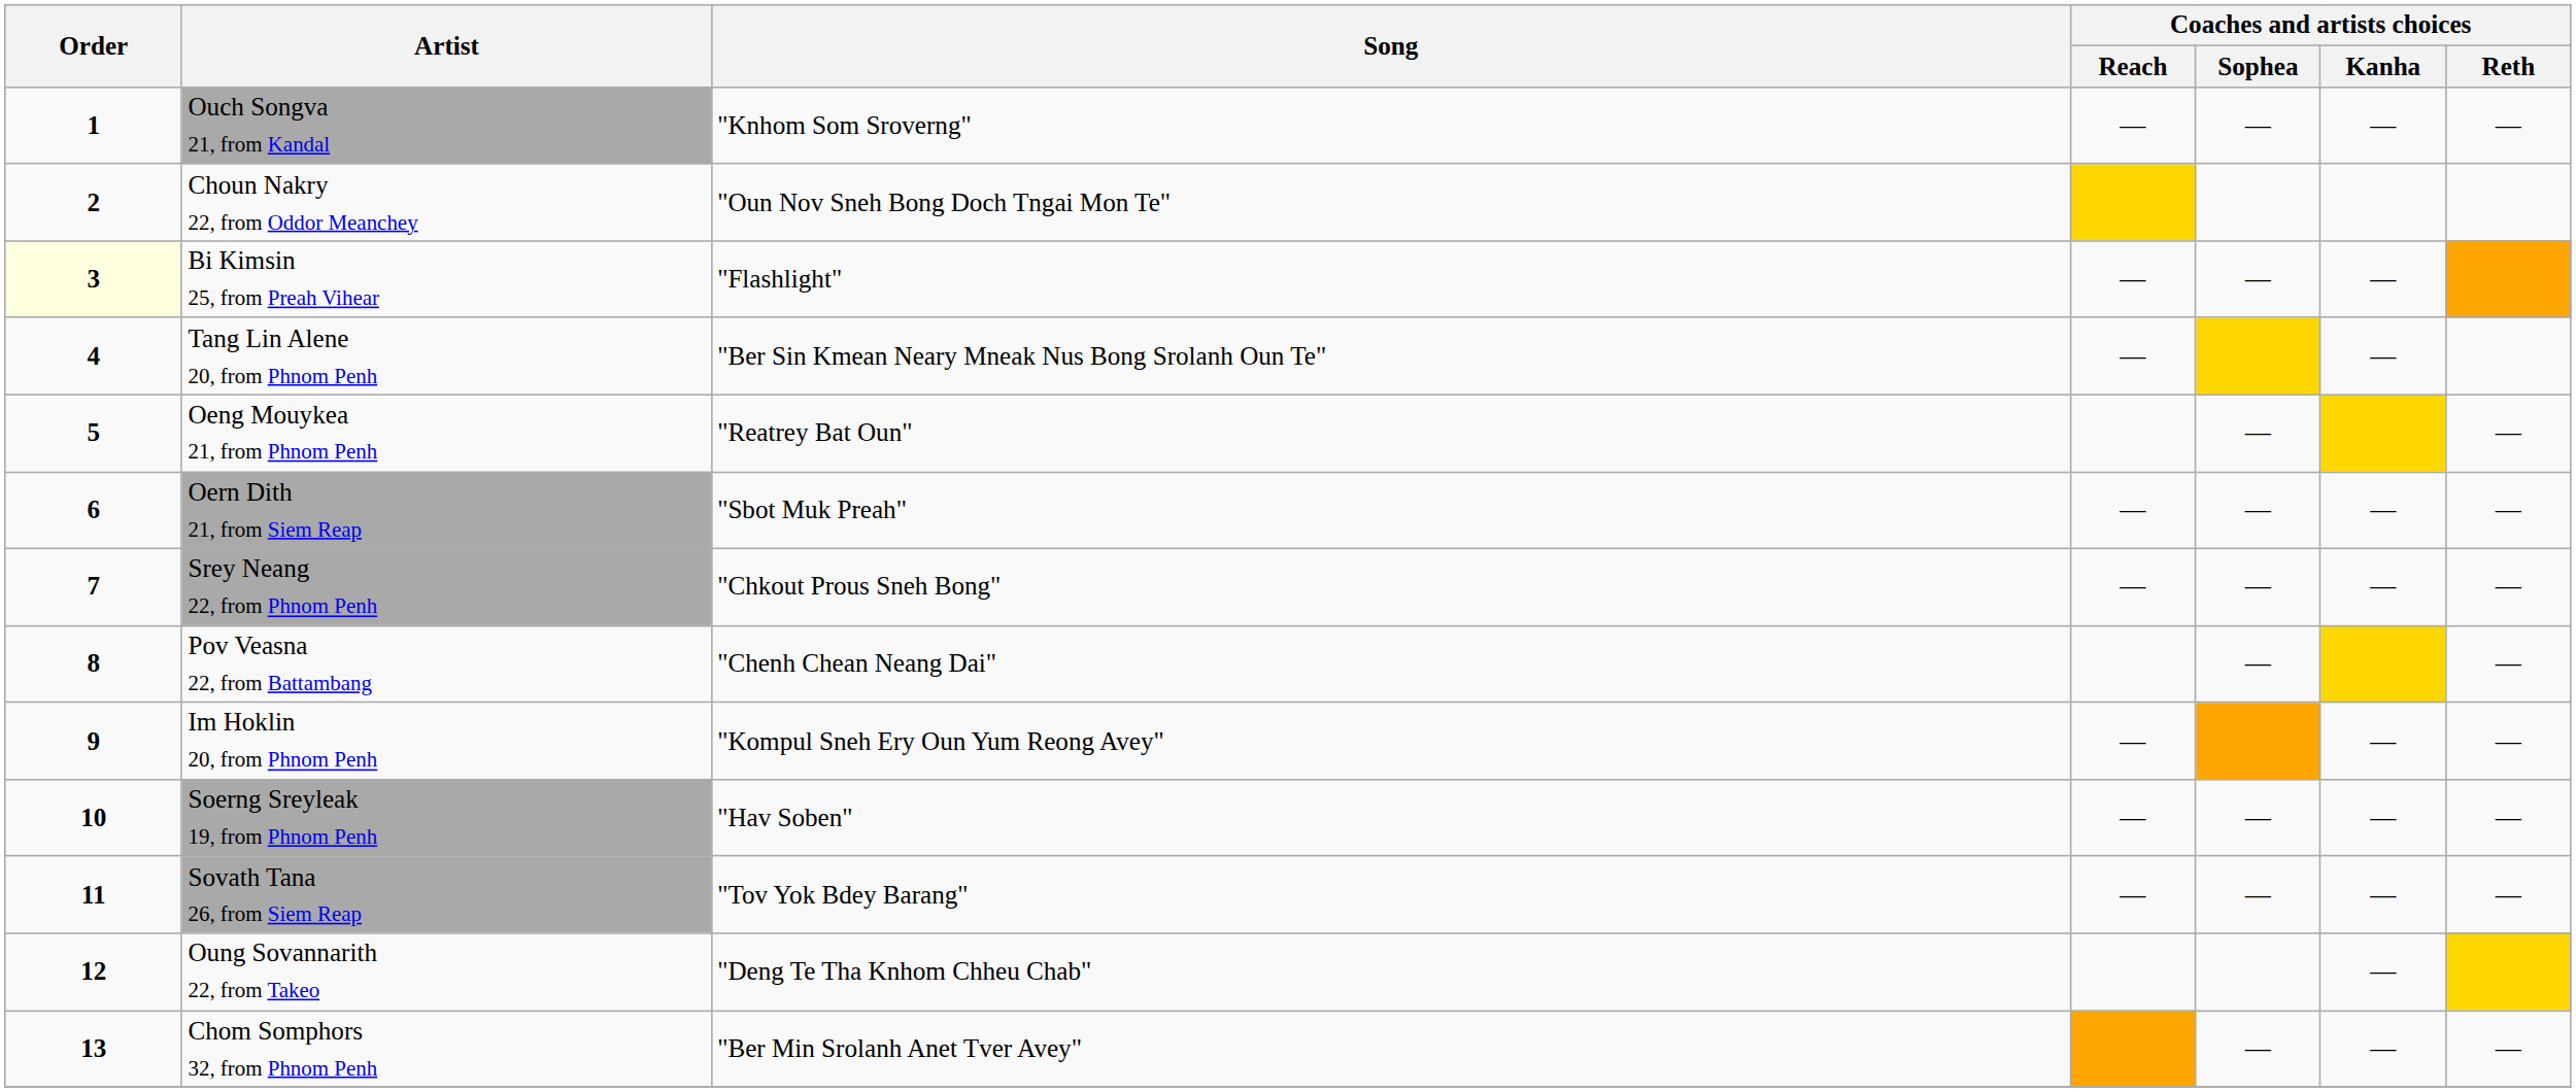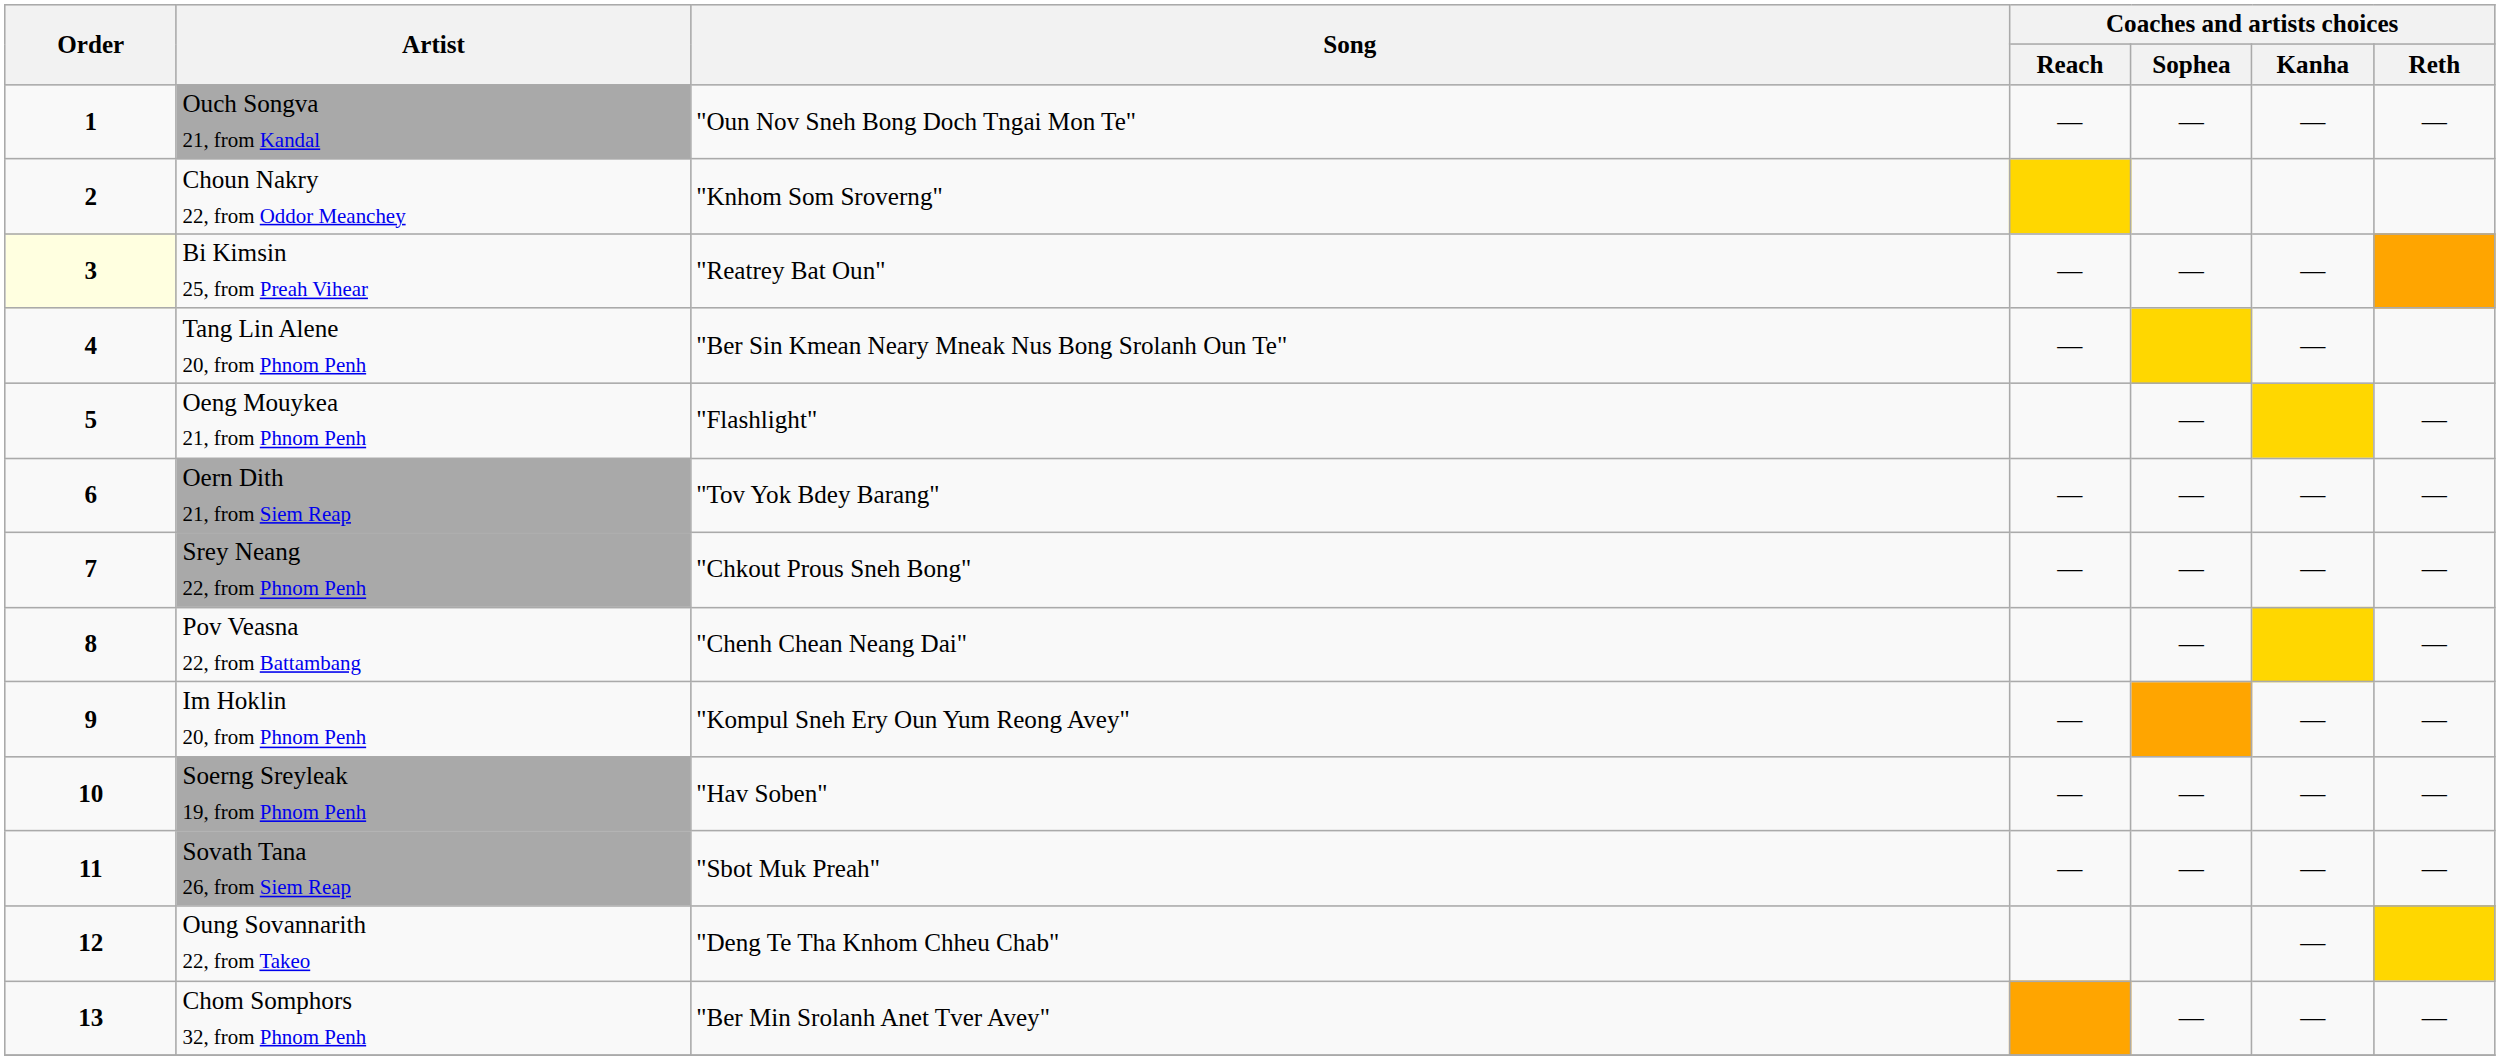 <table class="wikitable" style="width:80%;">
 <tr>
 <th rowspan=2>Order</th>
 <th rowspan=2>Artist</th>
 <th rowspan=2>Song</th>
 <th colspan=4>Coaches and artists choices</th>
 </tr>
 <tr>
 <th width="70">Reach</th>
 <th width="70">Sophea</th>
 <th width="70">Kanha</th>
 <th width="70">Reth</th>
 </tr>
 <tr>
 <td align="center"><strong>1</strong></td>
 <td style="background:darkgrey;text-align:left;">Ouch Songva<br><sub>21, from <a href='#'>Kandal</a></sub></td>
-<td>"Knhom Som Sroverng"</td>
+<td>"Oun Nov Sneh Bong Doch Tngai Mon Te"</td>
 <td align="center">—</td>
 <td align="center">—</td>
 <td align="center">—</td>
 <td align="center">—</td>
 </tr>
 <tr>
 <td align="center"><strong>2</strong></td>
 <td>Choun Nakry<br><sub>22, from <a href='#'>Oddor Meanchey</a></sub></td>
-<td>"Oun Nov Sneh Bong Doch Tngai Mon Te"</td>
+<td>"Knhom Som Sroverng"</td>
 <td style="background:gold;text-align:center;"></td>
 <td style=";text-align:center;"></td>
 <td style=";text-align:center;"></td>
 <td style=";text-align:center;"></td>
 </tr>
 <tr>
 <td align="center" style="background: lightyellow;"><strong>3</strong></td>
 <td>Bi Kimsin<br><sub>25, from <a href='#'>Preah Vihear</a></sub></td>
-<td>"Flashlight"</td>
+<td>"Reatrey Bat Oun"</td>
 <td align="center">—</td>
 <td align="center">—</td>
 <td align="center">—</td>
 <td style=";background:orange;text-align:center;"></td>
 </tr>
 <tr>
 <td align="center"><strong>4</strong></td>
 <td>Tang Lin Alene<br><sub>20, from <a href='#'>Phnom Penh</a></sub></td>
 <td>"Ber Sin Kmean Neary Mneak Nus Bong Srolanh Oun Te"</td>
 <td align="center">—</td>
 <td style="background:gold;text-align:center;"></td>
 <td align="center">—</td>
 <td style=";text-align:center;"></td>
 </tr>
 <tr>
 <td align="center"><strong>5</strong></td>
 <td>Oeng Mouykea<br><sub>21, from <a href='#'>Phnom Penh</a></sub></td>
-<td>"Reatrey Bat Oun"</td>
+<td>"Flashlight"</td>
 <td style=";text-align:center;"></td>
 <td align="center">—</td>
 <td style="background:gold;text-align:center;"></td>
 <td align="center">—</td>
 </tr>
 <tr>
 <td align="center"><strong>6</strong></td>
 <td style="background:darkgrey;text-align:left;">Oern Dith<br><sub>21, from <a href='#'>Siem Reap</a></sub></td>
-<td>"Sbot Muk Preah"</td>
+<td>"Tov Yok Bdey Barang"</td>
 <td align="center">—</td>
 <td align="center">—</td>
 <td align="center">—</td>
 <td align="center">—</td>
 </tr>
 <tr>
 <td align="center"><strong>7</strong></td>
 <td style="background:darkgrey;text-align:left;">Srey Neang<br><sub>22, from <a href='#'>Phnom Penh</a></sub></td>
 <td>"Chkout Prous Sneh Bong"</td>
 <td align="center">—</td>
 <td align="center">—</td>
 <td align="center">—</td>
 <td align="center">—</td>
 </tr>
 <tr>
 <td align="center"><strong>8</strong></td>
 <td>Pov Veasna<br><sub>22, from <a href='#'>Battambang</a></sub></td>
 <td>"Chenh Chean Neang Dai"</td>
 <td style=";text-align:center;"></td>
 <td align="center">—</td>
 <td style="background:gold;text-align:center;"></td>
 <td align="center">—</td>
 </tr>
 <tr>
 <td align="center"><strong>9</strong></td>
 <td>Im Hoklin<br><sub>20, from <a href='#'>Phnom Penh</a></sub></td>
 <td>"Kompul Sneh Ery Oun Yum Reong Avey"</td>
 <td align="center">—</td>
 <td style=";background:orange;text-align:center;"></td>
 <td align="center">—</td>
 <td align="center">—</td>
 </tr>
 <tr>
 <td align="center"><strong>10</strong></td>
 <td style="background:darkgrey;text-align:left;">Soerng Sreyleak<br><sub>19, from <a href='#'>Phnom Penh</a></sub></td>
 <td>"Hav Soben"</td>
 <td align="center">—</td>
 <td align="center">—</td>
 <td align="center">—</td>
 <td align="center">—</td>
 </tr>
 <tr>
 <td align="center"><strong>11</strong></td>
 <td style="background:darkgrey;text-align:left;">Sovath Tana<br><sub>26, from <a href='#'>Siem Reap</a></sub></td>
-<td>"Tov Yok Bdey Barang"</td>
+<td>"Sbot Muk Preah"</td>
 <td align="center">—</td>
 <td align="center">—</td>
 <td align="center">—</td>
 <td align="center">—</td>
 </tr>
 <tr>
 <td align="center"><strong>12</strong></td>
 <td>Oung Sovannarith<br><sub>22, from <a href='#'>Takeo</a></sub></td>
 <td>"Deng Te Tha Knhom Chheu Chab"</td>
 <td style=";text-align:center;"></td>
 <td style=";text-align:center;"></td>
 <td align="center">—</td>
 <td style="background:gold;text-align:center;"></td>
 </tr>
 <tr>
 <td align="center"><strong>13</strong></td>
 <td>Chom Somphors<br><sub>32, from <a href='#'>Phnom Penh</a></sub></td>
 <td>"Ber Min Srolanh Anet Tver Avey"</td>
 <td style=";background:orange;text-align:center;"></td>
 <td align="center">—</td>
 <td align="center">—</td>
 <td align="center">—</td>
 </tr>
 <tr>
 </tr>
 </table>
